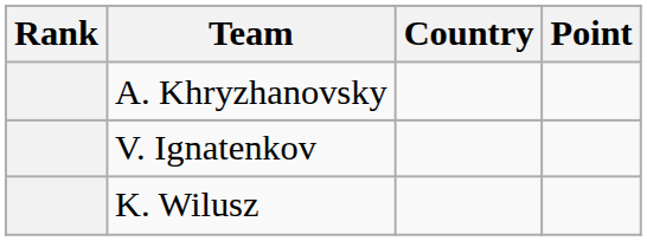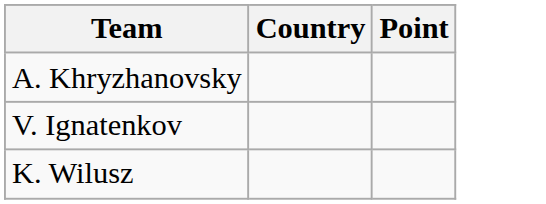 <table class="wikitable sortable">
 <tr>
-<th>Rank</th>
 <th>Team</th>
 <th>Country</th>
 <th>Point</th>
 </tr>
 <tr>
-<th></th>
 <td>A. Khryzhanovsky</td>
 <td></td>
 <td></td>
 </tr>
 <tr>
-<th></th>
 <td>V. Ignatenkov</td>
 <td></td>
 <td></td>
 </tr>
 <tr>
-<th></th>
 <td>K.  Wilusz</td>
 <td></td>
 <td></td>
 </tr>
 </table>
